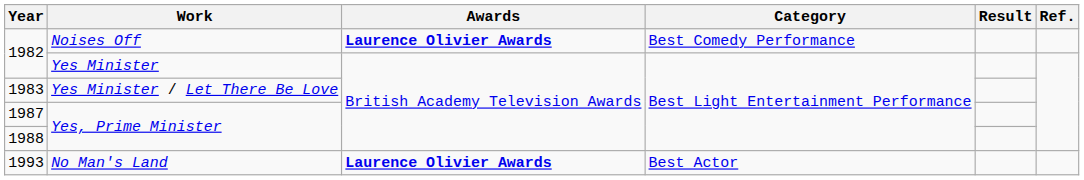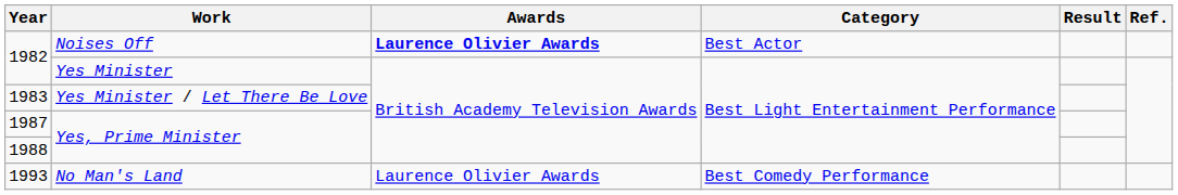 <table class="wikitable">
 <tr>
 <th>Year</th>
 <th>Work</th>
 <th>Awards</th>
 <th>Category</th>
 <th>Result</th>
 <th>Ref.</th>
 </tr>
 <tr>
 <td rowspan="2">1982</td>
 <td><a href='#'><em>Noises Off</em></a></td>
 <td><strong><a href='#'>Laurence Olivier Awards</a></strong></td>
-<td><a href='#'>Best Comedy Performance</a></td>
+<td><a href='#'>Best Actor</a></td>
 <td></td>
 <td></td>
 </tr>
 <tr>
 <td><a href='#'><em>Yes Minister</em></a></td>
 <td rowspan="4"><a href='#'>British Academy Television Awards</a></td>
 <td rowspan="4"><a href='#'>Best Light Entertainment Performance</a></td>
 <td></td>
 <td rowspan="4"></td>
 </tr>
 <tr>
 <td>1983</td>
 <td><a href='#'><em>Yes Minister</em></a> / <a href='#'><em>Let There Be Love</em></a></td>
 <td></td>
 </tr>
 <tr>
 <td>1987</td>
 <td rowspan="2"><a href='#'><em>Yes, Prime Minister</em></a></td>
 <td></td>
 </tr>
 <tr>
 <td>1988</td>
 <td></td>
 </tr>
 <tr>
 <td>1993</td>
 <td><a href='#'><em>No Man's Land</em></a></td>
-<td><strong><a href='#'>Laurence Olivier Awards</a></strong></td>
-<td><a href='#'>Best Actor</a></td>
+<td><a href='#'>Laurence Olivier Awards</a></td>
+<td><a href='#'>Best Comedy Performance</a></td>
 <td></td>
 <td></td>
 </tr>
 </table>
